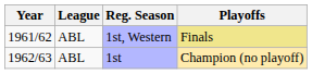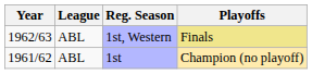 <table class="wikitable">
 <tr>
 <th>Year</th>
 <th>League</th>
 <th>Reg. Season</th>
 <th>Playoffs</th>
 </tr>
 <tr>
-<td>1961/62</td>
+<td>1962/63</td>
 <td>ABL</td>
 <td bgcolor="B3B7FF">1st, Western</td>
 <td style="background: khaki;">Finals</td>
 </tr>
 <tr>
-<td>1962/63</td>
+<td>1961/62</td>
 <td>ABL</td>
 <td bgcolor="B3B7FF">1st</td>
 <td bgcolor="FFEBAD">Champion (no playoff)</td>
 </tr>
 </table>
